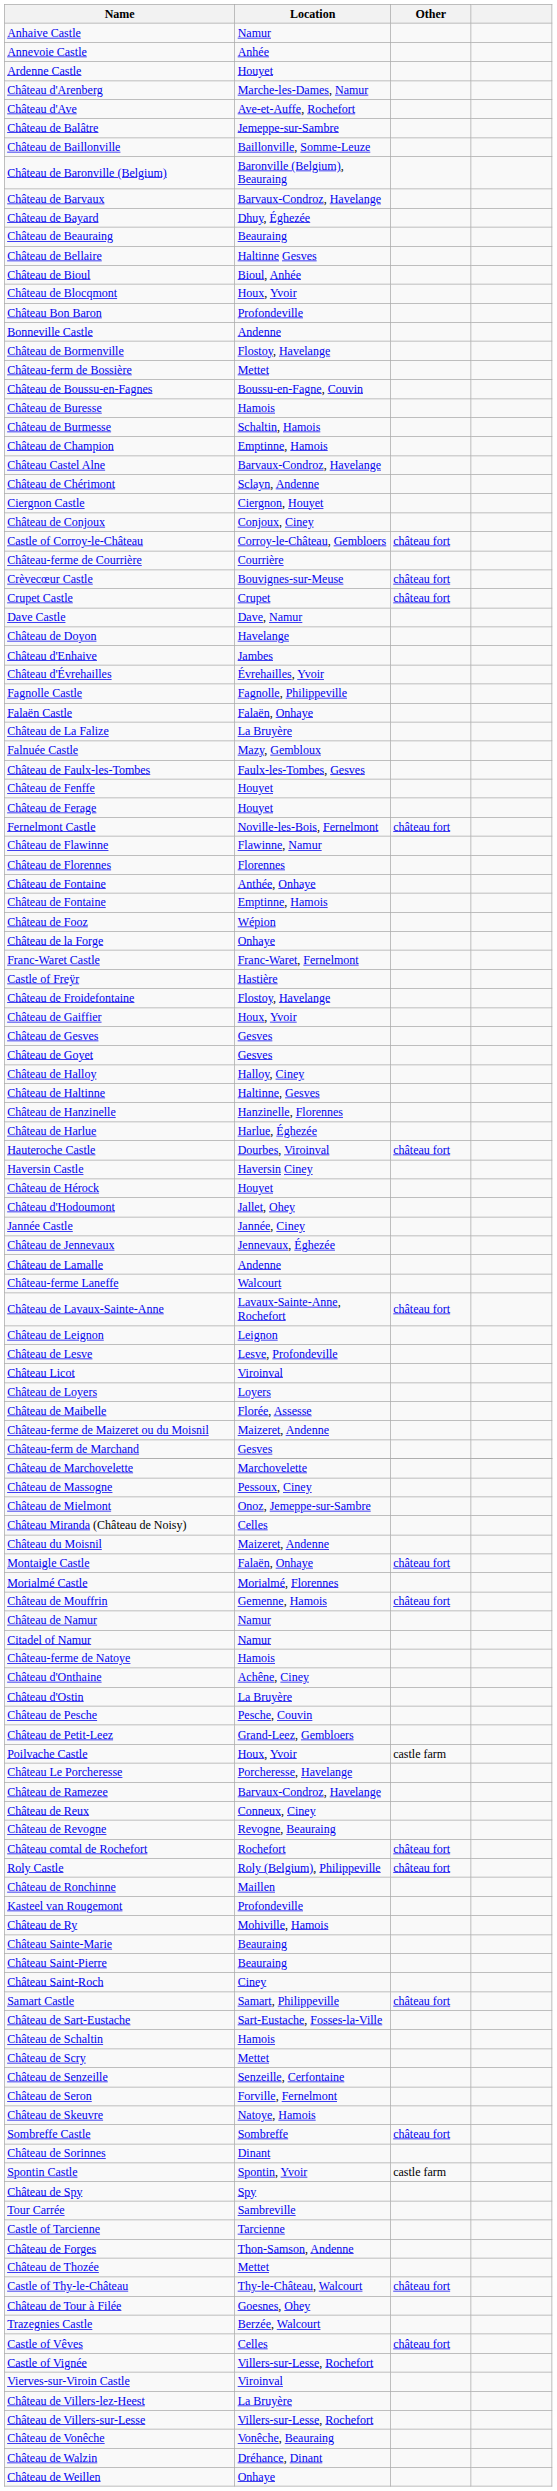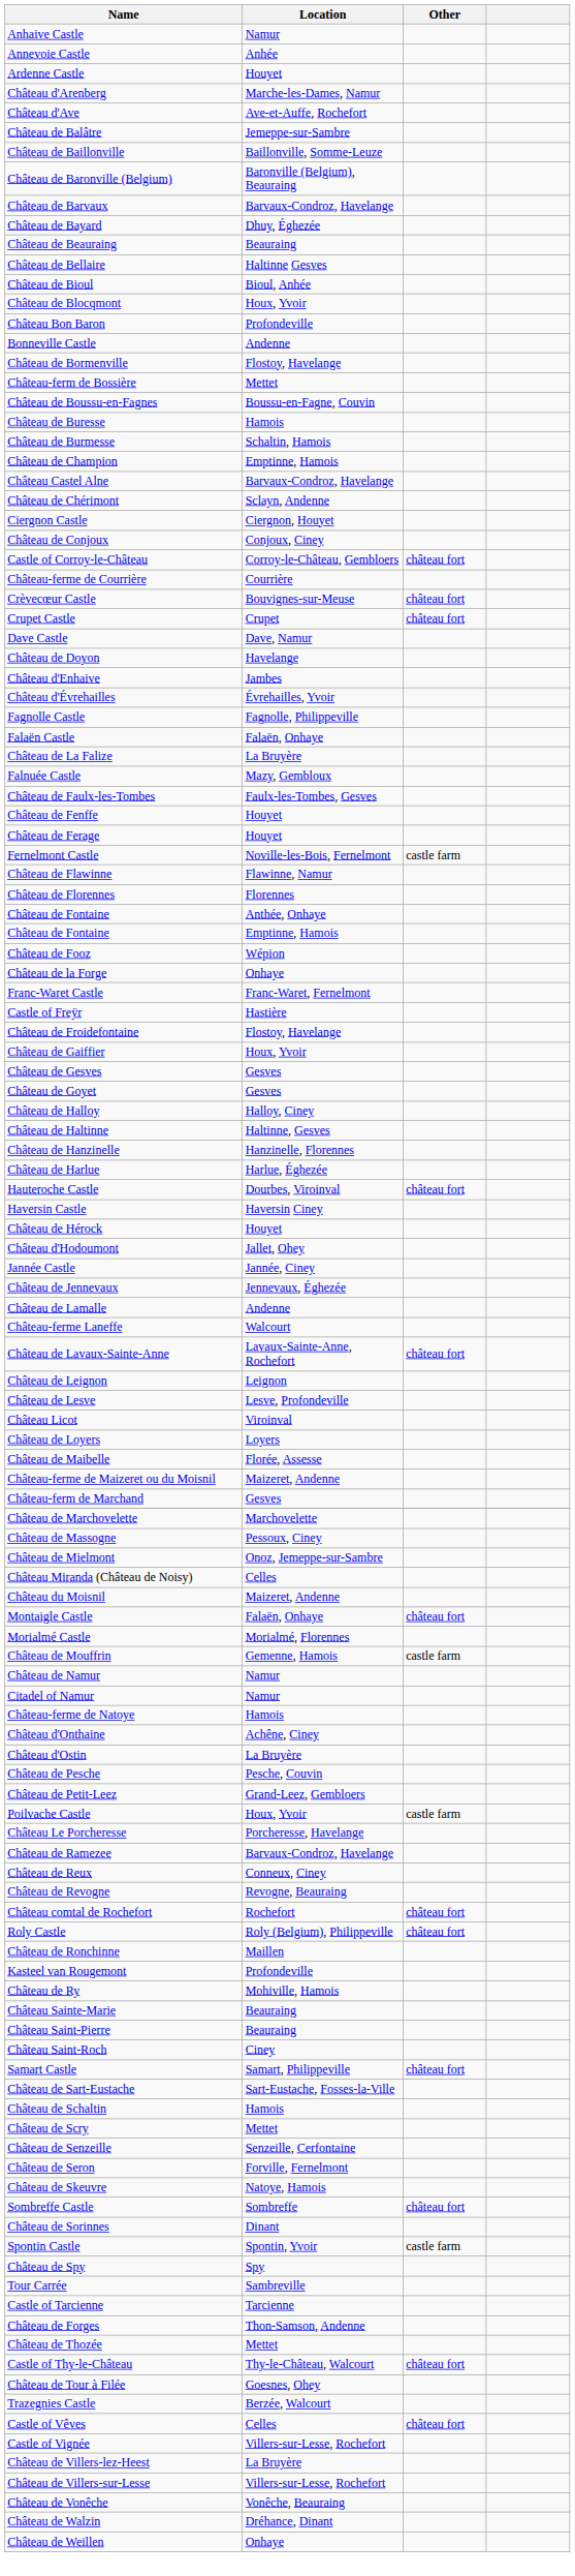 <table class="wikitable sortable">
 <tr>
 <th width=300>Name</th>
 <th width=200>Location</th>
 <th width=100>Other</th>
 <th width=100></th>
 </tr>
 <tr>
 <td><a href='#'>Anhaive Castle</a></td>
 <td><a href='#'>Namur</a></td>
 <td></td>
 <td></td>
 </tr>
 <tr>
 <td><a href='#'>Annevoie Castle</a></td>
 <td><a href='#'>Anhée</a></td>
 <td></td>
 <td></td>
 </tr>
 <tr>
 <td><a href='#'>Ardenne Castle</a></td>
 <td><a href='#'>Houyet</a></td>
 <td></td>
 <td></td>
 </tr>
 <tr>
 <td><a href='#'>Château d'Arenberg</a></td>
 <td><a href='#'>Marche-les-Dames</a>, <a href='#'>Namur</a></td>
 <td></td>
 <td></td>
 </tr>
 <tr>
 <td><a href='#'>Château d'Ave</a></td>
 <td><a href='#'>Ave-et-Auffe</a>, <a href='#'>Rochefort</a></td>
 <td></td>
 <td></td>
 </tr>
 <tr>
 <td><a href='#'>Château de Balâtre</a></td>
 <td><a href='#'>Jemeppe-sur-Sambre</a></td>
 <td></td>
 <td></td>
 </tr>
 <tr>
 <td><a href='#'>Château de Baillonville</a></td>
 <td><a href='#'>Baillonville</a>, <a href='#'>Somme-Leuze</a></td>
 <td></td>
 <td></td>
 </tr>
 <tr>
 <td><a href='#'>Château de Baronville (Belgium)</a></td>
 <td><a href='#'>Baronville (Belgium)</a>, <a href='#'>Beauraing</a></td>
 <td></td>
 <td></td>
 </tr>
 <tr>
 <td><a href='#'>Château de Barvaux</a></td>
 <td><a href='#'>Barvaux-Condroz</a>, <a href='#'>Havelange</a></td>
 <td></td>
 <td></td>
 </tr>
 <tr>
 <td><a href='#'>Château de Bayard</a></td>
 <td><a href='#'>Dhuy</a>, <a href='#'>Éghezée</a></td>
 <td></td>
 <td></td>
 </tr>
 <tr>
 <td><a href='#'>Château de Beauraing</a></td>
 <td><a href='#'>Beauraing</a></td>
 <td></td>
 <td></td>
 </tr>
 <tr>
 <td><a href='#'>Château de Bellaire</a></td>
 <td><a href='#'>Haltinne</a> <a href='#'>Gesves</a></td>
 <td></td>
 <td></td>
 </tr>
 <tr>
 <td><a href='#'>Château de Bioul</a></td>
 <td><a href='#'>Bioul</a>, <a href='#'>Anhée</a></td>
 <td></td>
 <td></td>
 </tr>
 <tr>
 <td><a href='#'>Château de Blocqmont</a></td>
 <td><a href='#'>Houx</a>, <a href='#'>Yvoir</a></td>
 <td></td>
 <td></td>
 </tr>
 <tr>
 <td><a href='#'>Château Bon Baron</a></td>
 <td><a href='#'>Profondeville</a></td>
 <td></td>
 <td></td>
 </tr>
 <tr>
 <td><a href='#'>Bonneville Castle</a></td>
 <td><a href='#'>Andenne</a></td>
 <td></td>
 <td></td>
 </tr>
 <tr>
 <td><a href='#'>Château de Bormenville</a></td>
 <td><a href='#'>Flostoy</a>, <a href='#'>Havelange</a></td>
 <td></td>
 <td></td>
 </tr>
 <tr>
 <td><a href='#'>Château-ferm de Bossière</a></td>
 <td><a href='#'>Mettet</a></td>
 <td></td>
 <td></td>
 </tr>
 <tr>
 <td><a href='#'>Château de Boussu-en-Fagnes</a></td>
 <td><a href='#'>Boussu-en-Fagne</a>, <a href='#'>Couvin</a></td>
 <td></td>
 <td></td>
 </tr>
 <tr>
 <td><a href='#'>Château de Buresse</a></td>
 <td><a href='#'>Hamois</a></td>
 <td></td>
 <td></td>
 </tr>
 <tr>
 <td><a href='#'>Château de Burmesse</a></td>
 <td><a href='#'>Schaltin</a>, <a href='#'>Hamois</a></td>
 <td></td>
 <td></td>
 </tr>
 <tr>
 <td><a href='#'>Château de Champion</a></td>
 <td><a href='#'>Emptinne</a>, <a href='#'>Hamois</a></td>
 <td></td>
 <td></td>
 </tr>
 <tr>
 <td><a href='#'>Château Castel Alne</a></td>
 <td><a href='#'>Barvaux-Condroz</a>, <a href='#'>Havelange</a></td>
 <td></td>
 <td></td>
 </tr>
 <tr>
 <td><a href='#'>Château de Chérimont</a></td>
 <td><a href='#'>Sclayn</a>, <a href='#'>Andenne</a></td>
 <td></td>
 <td></td>
 </tr>
 <tr>
 <td><a href='#'>Ciergnon Castle</a></td>
 <td><a href='#'>Ciergnon</a>, <a href='#'>Houyet</a></td>
 <td></td>
 <td></td>
 </tr>
 <tr>
 <td><a href='#'>Château de Conjoux</a></td>
 <td><a href='#'>Conjoux</a>, <a href='#'>Ciney</a></td>
 <td></td>
 <td></td>
 </tr>
 <tr>
 <td><a href='#'>Castle of Corroy-le-Château</a></td>
 <td><a href='#'>Corroy-le-Château</a>, <a href='#'>Gembloers</a></td>
 <td><a href='#'>château fort</a></td>
 <td></td>
 </tr>
 <tr>
 <td><a href='#'>Château-ferme de Courrière</a></td>
 <td><a href='#'>Courrière</a></td>
 <td></td>
 <td></td>
 </tr>
 <tr>
 <td><a href='#'>Crèvecœur Castle</a></td>
 <td><a href='#'>Bouvignes-sur-Meuse</a></td>
 <td><a href='#'>château fort</a></td>
 <td></td>
 </tr>
 <tr>
 <td><a href='#'>Crupet Castle</a></td>
 <td><a href='#'>Crupet</a></td>
 <td><a href='#'>château fort</a></td>
 <td></td>
 </tr>
 <tr>
 <td><a href='#'>Dave Castle</a></td>
 <td><a href='#'>Dave</a>, <a href='#'>Namur</a></td>
 <td></td>
 <td></td>
 </tr>
 <tr>
 <td><a href='#'>Château de Doyon</a></td>
 <td><a href='#'>Havelange</a></td>
 <td></td>
 <td></td>
 </tr>
 <tr>
 <td><a href='#'>Château d'Enhaive</a></td>
 <td><a href='#'>Jambes</a></td>
 <td></td>
 <td></td>
 </tr>
 <tr>
 <td><a href='#'>Château d'Évrehailles</a></td>
 <td><a href='#'>Évrehailles</a>, <a href='#'>Yvoir</a></td>
 <td></td>
 <td></td>
 </tr>
 <tr>
 <td><a href='#'>Fagnolle Castle</a></td>
 <td><a href='#'>Fagnolle</a>, <a href='#'>Philippeville</a></td>
 <td></td>
 <td></td>
 </tr>
 <tr>
 <td><a href='#'>Falaën Castle</a></td>
 <td><a href='#'>Falaën</a>, <a href='#'>Onhaye</a></td>
 <td></td>
 <td></td>
 </tr>
 <tr>
 <td><a href='#'>Château de La Falize</a></td>
 <td><a href='#'>La Bruyère</a></td>
 <td></td>
 <td></td>
 </tr>
 <tr>
 <td><a href='#'>Falnuée Castle</a></td>
 <td><a href='#'>Mazy</a>, <a href='#'>Gembloux</a></td>
 <td></td>
 <td></td>
 </tr>
 <tr>
 <td><a href='#'>Château de Faulx-les-Tombes</a></td>
 <td><a href='#'>Faulx-les-Tombes</a>, <a href='#'>Gesves</a></td>
 <td></td>
 <td></td>
 </tr>
 <tr>
 <td><a href='#'>Château de Fenffe</a></td>
 <td><a href='#'>Houyet</a></td>
 <td></td>
 <td></td>
 </tr>
 <tr>
 <td><a href='#'>Château de Ferage</a></td>
 <td><a href='#'>Houyet</a></td>
 <td></td>
 <td></td>
 </tr>
 <tr>
 <td><a href='#'>Fernelmont Castle</a></td>
 <td><a href='#'>Noville-les-Bois</a>, <a href='#'>Fernelmont</a></td>
-<td><a href='#'>château fort</a></td>
+<td>castle farm</td>
 <td></td>
 </tr>
 <tr>
 <td><a href='#'>Château de Flawinne</a></td>
 <td><a href='#'>Flawinne</a>, <a href='#'>Namur</a></td>
 <td></td>
 <td></td>
 </tr>
 <tr>
 <td><a href='#'>Château de Florennes</a></td>
 <td><a href='#'>Florennes</a></td>
 <td></td>
 <td></td>
 </tr>
 <tr>
 <td><a href='#'>Château de Fontaine</a></td>
 <td><a href='#'>Anthée</a>, <a href='#'>Onhaye</a></td>
 <td></td>
 <td></td>
 </tr>
 <tr>
 <td><a href='#'>Château de Fontaine</a></td>
 <td><a href='#'>Emptinne</a>, <a href='#'>Hamois</a></td>
 <td></td>
 <td></td>
 </tr>
 <tr>
 <td><a href='#'>Château de Fooz</a></td>
 <td><a href='#'>Wépion</a></td>
 <td></td>
 <td></td>
 </tr>
 <tr>
 <td><a href='#'>Château de la Forge</a></td>
 <td><a href='#'>Onhaye</a></td>
 <td></td>
 <td></td>
 </tr>
 <tr>
 <td><a href='#'>Franc-Waret Castle</a></td>
 <td><a href='#'>Franc-Waret</a>, <a href='#'>Fernelmont</a></td>
 <td></td>
 <td></td>
 </tr>
 <tr>
 <td><a href='#'>Castle of Freÿr</a></td>
 <td><a href='#'>Hastière</a></td>
 <td></td>
 <td></td>
 </tr>
 <tr>
 <td><a href='#'>Château de Froidefontaine</a></td>
 <td><a href='#'>Flostoy</a>, <a href='#'>Havelange</a></td>
 <td></td>
 <td></td>
 </tr>
 <tr>
 <td><a href='#'>Château de Gaiffier</a></td>
 <td><a href='#'>Houx</a>, <a href='#'>Yvoir</a></td>
 <td></td>
 <td></td>
 </tr>
 <tr>
 <td><a href='#'>Château de Gesves</a></td>
 <td><a href='#'>Gesves</a></td>
 <td></td>
 <td></td>
 </tr>
 <tr>
 <td><a href='#'>Château de Goyet</a></td>
 <td><a href='#'>Gesves</a></td>
 <td></td>
 <td></td>
 </tr>
 <tr>
 <td><a href='#'>Château de Halloy</a></td>
 <td><a href='#'>Halloy</a>, <a href='#'>Ciney</a></td>
 <td></td>
 <td></td>
 </tr>
 <tr>
 <td><a href='#'>Château de Haltinne</a></td>
 <td><a href='#'>Haltinne</a>, <a href='#'>Gesves</a></td>
 <td></td>
 <td></td>
 </tr>
 <tr>
 <td><a href='#'>Château de Hanzinelle</a></td>
 <td><a href='#'>Hanzinelle</a>, <a href='#'>Florennes</a></td>
 <td></td>
 <td></td>
 </tr>
 <tr>
 <td><a href='#'>Château de Harlue</a></td>
 <td><a href='#'>Harlue</a>, <a href='#'>Éghezée</a></td>
 <td></td>
 <td></td>
 </tr>
 <tr>
 <td><a href='#'>Hauteroche Castle</a></td>
 <td><a href='#'>Dourbes</a>, <a href='#'>Viroinval</a></td>
 <td><a href='#'>château fort</a></td>
 <td></td>
 </tr>
 <tr>
 <td><a href='#'>Haversin Castle</a></td>
 <td><a href='#'>Haversin</a> <a href='#'>Ciney</a></td>
 <td></td>
 <td></td>
 </tr>
 <tr>
 <td><a href='#'>Château de Hérock</a></td>
 <td><a href='#'>Houyet</a></td>
 <td></td>
 <td></td>
 </tr>
 <tr>
 <td><a href='#'>Château d'Hodoumont</a></td>
 <td><a href='#'>Jallet</a>, <a href='#'>Ohey</a></td>
 <td></td>
 <td></td>
 </tr>
 <tr>
 <td><a href='#'>Jannée Castle</a></td>
 <td><a href='#'>Jannée</a>, <a href='#'>Ciney</a></td>
 <td></td>
 <td></td>
 </tr>
 <tr>
 <td><a href='#'>Château de Jennevaux</a></td>
 <td><a href='#'>Jennevaux</a>, <a href='#'>Éghezée</a></td>
 <td></td>
 <td></td>
 </tr>
 <tr>
 <td><a href='#'>Château de Lamalle</a></td>
 <td><a href='#'>Andenne</a></td>
 <td></td>
 <td></td>
 </tr>
 <tr>
 <td><a href='#'>Château-ferme Laneffe</a></td>
 <td><a href='#'>Walcourt</a></td>
 <td></td>
 <td></td>
 </tr>
 <tr>
 <td><a href='#'>Château de Lavaux-Sainte-Anne</a></td>
 <td><a href='#'>Lavaux-Sainte-Anne</a>, <a href='#'>Rochefort</a></td>
 <td><a href='#'>château fort</a></td>
 <td></td>
 </tr>
 <tr>
 <td><a href='#'>Château de Leignon</a></td>
 <td><a href='#'>Leignon</a></td>
 <td></td>
 <td></td>
 </tr>
 <tr>
 <td><a href='#'>Château de Lesve</a></td>
 <td><a href='#'>Lesve</a>, <a href='#'>Profondeville</a></td>
 <td></td>
 <td></td>
 </tr>
 <tr>
 <td><a href='#'>Château Licot</a></td>
 <td><a href='#'>Viroinval</a></td>
 <td></td>
 <td></td>
 </tr>
 <tr>
 <td><a href='#'>Château de Loyers</a></td>
 <td><a href='#'>Loyers</a></td>
 <td></td>
 <td></td>
 </tr>
 <tr>
 <td><a href='#'>Château de Maibelle</a></td>
 <td><a href='#'>Florée</a>, <a href='#'>Assesse</a></td>
 <td></td>
 <td></td>
 </tr>
 <tr>
 <td><a href='#'>Château-ferme de Maizeret ou du Moisnil</a></td>
 <td><a href='#'>Maizeret</a>, <a href='#'>Andenne</a></td>
 <td></td>
 <td></td>
 </tr>
 <tr>
 <td><a href='#'>Château-ferm de Marchand</a></td>
 <td><a href='#'>Gesves</a></td>
 <td></td>
 <td></td>
 </tr>
 <tr>
 </tr>
 <tr>
 <td><a href='#'>Château de Marchovelette</a></td>
 <td><a href='#'>Marchovelette</a></td>
 <td></td>
 <td></td>
 </tr>
 <tr>
 <td><a href='#'>Château de Massogne</a></td>
 <td><a href='#'>Pessoux</a>, <a href='#'>Ciney</a></td>
 <td></td>
 <td></td>
 </tr>
 <tr>
 <td><a href='#'>Château de Mielmont</a></td>
 <td><a href='#'>Onoz</a>, <a href='#'>Jemeppe-sur-Sambre</a></td>
 <td></td>
 <td></td>
 </tr>
 <tr>
 <td><a href='#'>Château Miranda</a> (Château de Noisy)</td>
 <td><a href='#'>Celles</a></td>
 <td></td>
 <td></td>
 </tr>
 <tr>
 <td><a href='#'>Château du Moisnil</a></td>
 <td><a href='#'>Maizeret</a>, <a href='#'>Andenne</a></td>
 <td></td>
 <td></td>
 </tr>
 <tr>
 <td><a href='#'>Montaigle Castle</a></td>
 <td><a href='#'>Falaën</a>, <a href='#'>Onhaye</a></td>
 <td><a href='#'>château fort</a></td>
 <td></td>
 </tr>
 <tr>
 <td><a href='#'>Morialmé Castle</a></td>
 <td><a href='#'>Morialmé</a>, <a href='#'>Florennes</a></td>
 <td></td>
 <td></td>
 </tr>
 <tr>
 <td><a href='#'>Château de Mouffrin</a></td>
 <td><a href='#'>Gemenne</a>, <a href='#'>Hamois</a></td>
-<td><a href='#'>château fort</a></td>
+<td>castle farm</td>
 <td></td>
 </tr>
 <tr>
 <td><a href='#'>Château de Namur</a></td>
 <td><a href='#'>Namur</a></td>
 <td></td>
 <td></td>
 </tr>
 <tr>
 <td><a href='#'>Citadel of Namur</a></td>
 <td><a href='#'>Namur</a></td>
 <td></td>
 <td></td>
 </tr>
 <tr>
 <td><a href='#'>Château-ferme de Natoye</a></td>
 <td><a href='#'>Hamois</a></td>
 <td></td>
 <td></td>
 </tr>
 <tr>
 <td><a href='#'>Château d'Onthaine</a></td>
 <td><a href='#'>Achêne</a>, <a href='#'>Ciney</a></td>
 <td></td>
 <td></td>
 </tr>
 <tr>
 <td><a href='#'>Château d'Ostin</a></td>
 <td><a href='#'>La Bruyère</a></td>
 <td></td>
 <td></td>
 </tr>
 <tr>
 <td><a href='#'>Château de Pesche</a></td>
 <td><a href='#'>Pesche</a>, <a href='#'>Couvin</a></td>
 <td></td>
 <td></td>
 </tr>
 <tr>
 <td><a href='#'>Château de Petit-Leez</a></td>
 <td><a href='#'>Grand-Leez</a>, <a href='#'>Gembloers</a></td>
 <td></td>
 <td></td>
 </tr>
 <tr>
 <td><a href='#'>Poilvache Castle</a></td>
 <td><a href='#'>Houx</a>, <a href='#'>Yvoir</a></td>
 <td>castle farm</td>
 <td></td>
 </tr>
 <tr>
 <td><a href='#'>Château Le Porcheresse</a></td>
 <td><a href='#'>Porcheresse</a>, <a href='#'>Havelange</a></td>
 <td></td>
 <td></td>
 </tr>
 <tr>
 <td><a href='#'>Château de Ramezee</a></td>
 <td><a href='#'>Barvaux-Condroz</a>, <a href='#'>Havelange</a></td>
 <td></td>
 <td></td>
 </tr>
 <tr>
 <td><a href='#'>Château de Reux</a></td>
 <td><a href='#'>Conneux</a>, <a href='#'>Ciney</a></td>
 <td></td>
 <td></td>
 </tr>
 <tr>
 <td><a href='#'>Château de Revogne</a></td>
 <td><a href='#'>Revogne</a>, <a href='#'>Beauraing</a></td>
 <td></td>
 <td></td>
 </tr>
 <tr>
 <td><a href='#'>Château comtal de Rochefort</a></td>
 <td><a href='#'>Rochefort</a></td>
 <td><a href='#'>château fort</a></td>
 <td></td>
 </tr>
 <tr>
 <td><a href='#'>Roly Castle</a></td>
 <td><a href='#'>Roly (Belgium)</a>, <a href='#'>Philippeville</a></td>
 <td><a href='#'>château fort</a></td>
 <td></td>
 </tr>
 <tr>
 <td><a href='#'>Château de Ronchinne</a></td>
 <td><a href='#'>Maillen</a></td>
 <td></td>
 <td></td>
 </tr>
 <tr>
 <td><a href='#'>Kasteel van Rougemont</a></td>
 <td><a href='#'>Profondeville</a></td>
 <td></td>
 <td></td>
 </tr>
 <tr>
 <td><a href='#'>Château de Ry</a></td>
 <td><a href='#'>Mohiville</a>, <a href='#'>Hamois</a></td>
 <td></td>
 <td></td>
 </tr>
 <tr>
 <td><a href='#'>Château Sainte-Marie</a></td>
 <td><a href='#'>Beauraing</a></td>
 <td></td>
 <td></td>
 </tr>
 <tr>
 <td><a href='#'>Château Saint-Pierre</a></td>
 <td><a href='#'>Beauraing</a></td>
 <td></td>
 <td></td>
 </tr>
 <tr>
 <td><a href='#'>Château Saint-Roch</a></td>
 <td><a href='#'>Ciney</a></td>
 <td></td>
 <td></td>
 </tr>
 <tr>
 <td><a href='#'>Samart Castle</a></td>
 <td><a href='#'>Samart</a>, <a href='#'>Philippeville</a></td>
 <td><a href='#'>château fort</a></td>
 <td></td>
 </tr>
 <tr>
 <td><a href='#'>Château de Sart-Eustache</a></td>
 <td><a href='#'>Sart-Eustache</a>, <a href='#'>Fosses-la-Ville</a></td>
 <td></td>
 <td></td>
 </tr>
 <tr>
 <td><a href='#'>Château de Schaltin</a></td>
 <td><a href='#'>Hamois</a></td>
 <td></td>
 <td></td>
 </tr>
 <tr>
 <td><a href='#'>Château de Scry</a></td>
 <td><a href='#'>Mettet</a></td>
 <td></td>
 <td></td>
 </tr>
 <tr>
 <td><a href='#'>Château de Senzeille</a></td>
 <td><a href='#'>Senzeille</a>, <a href='#'>Cerfontaine</a></td>
 <td></td>
 <td></td>
 </tr>
 <tr>
 <td><a href='#'>Château de Seron</a></td>
 <td><a href='#'>Forville</a>, <a href='#'>Fernelmont</a></td>
 <td></td>
 <td></td>
 </tr>
 <tr>
 <td><a href='#'>Château de Skeuvre</a></td>
 <td><a href='#'>Natoye</a>, <a href='#'>Hamois</a></td>
 <td></td>
 <td></td>
 </tr>
 <tr>
 <td><a href='#'>Sombreffe Castle</a></td>
 <td><a href='#'>Sombreffe</a></td>
 <td><a href='#'>château fort</a></td>
 <td></td>
 </tr>
 <tr>
 <td><a href='#'>Château de Sorinnes</a></td>
 <td><a href='#'>Dinant</a></td>
 <td></td>
 <td></td>
 </tr>
 <tr>
 <td><a href='#'>Spontin Castle</a></td>
 <td><a href='#'>Spontin</a>, <a href='#'>Yvoir</a></td>
 <td>castle farm</td>
 <td></td>
 </tr>
 <tr>
 <td><a href='#'>Château de Spy</a></td>
 <td><a href='#'>Spy</a></td>
 <td></td>
 <td></td>
 </tr>
 <tr>
 <td><a href='#'>Tour Carrée</a></td>
 <td><a href='#'>Sambreville</a></td>
 <td></td>
 <td></td>
 </tr>
 <tr>
 <td><a href='#'>Castle of Tarcienne</a></td>
 <td><a href='#'>Tarcienne</a></td>
 <td></td>
 <td></td>
 </tr>
 <tr>
 <td><a href='#'>Château de Forges</a></td>
 <td><a href='#'>Thon-Samson</a>, <a href='#'>Andenne</a></td>
 <td></td>
 <td></td>
 </tr>
 <tr>
 <td><a href='#'>Château de Thozée</a></td>
 <td><a href='#'>Mettet</a></td>
 <td></td>
 <td></td>
 </tr>
 <tr>
 <td><a href='#'>Castle of Thy-le-Château</a></td>
 <td><a href='#'>Thy-le-Château</a>, <a href='#'>Walcourt</a></td>
 <td><a href='#'>château fort</a></td>
 <td></td>
 </tr>
 <tr>
 <td><a href='#'>Château de Tour à Filée</a></td>
 <td><a href='#'>Goesnes</a>, <a href='#'>Ohey</a></td>
 <td></td>
 <td></td>
 </tr>
 <tr>
 <td><a href='#'>Trazegnies Castle</a></td>
 <td><a href='#'>Berzée</a>, <a href='#'>Walcourt</a></td>
 <td></td>
 <td></td>
 </tr>
 <tr>
 <td><a href='#'>Castle of Vêves</a></td>
 <td><a href='#'>Celles</a></td>
 <td><a href='#'>château fort</a></td>
 <td></td>
 </tr>
 <tr>
 <td><a href='#'>Castle of Vignée</a></td>
 <td><a href='#'>Villers-sur-Lesse</a>, <a href='#'>Rochefort</a></td>
 <td></td>
 <td></td>
 </tr>
 <tr>
-<td><a href='#'>Vierves-sur-Viroin Castle</a></td>
-<td><a href='#'>Viroinval</a></td>
-<td></td>
-<td></td>
-</tr>
-<tr>
 <td><a href='#'>Château de Villers-lez-Heest</a></td>
 <td><a href='#'>La Bruyère</a></td>
 <td></td>
 <td></td>
 </tr>
 <tr>
 <td><a href='#'>Château de Villers-sur-Lesse</a></td>
 <td><a href='#'>Villers-sur-Lesse</a>, <a href='#'>Rochefort</a></td>
 <td></td>
 <td></td>
 </tr>
 <tr>
 <td><a href='#'>Château de Vonêche</a></td>
 <td><a href='#'>Vonêche</a>, <a href='#'>Beauraing</a></td>
 <td></td>
 <td></td>
 </tr>
 <tr>
 <td><a href='#'>Château de Walzin</a></td>
 <td><a href='#'>Dréhance</a>, <a href='#'>Dinant</a></td>
 <td></td>
 <td></td>
 </tr>
 <tr>
 <td><a href='#'>Château de Weillen</a></td>
 <td><a href='#'>Onhaye</a></td>
 <td></td>
 <td></td>
 </tr>
 </table>
